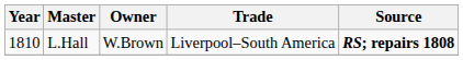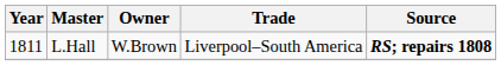 <table class=" wikitable">
 <tr>
 <th>Year</th>
 <th>Master</th>
 <th>Owner</th>
 <th>Trade</th>
 <th>Source</th>
 </tr>
 <tr>
-<td>1810</td>
+<td>1811</td>
 <td>L.Hall</td>
 <td>W.Brown</td>
 <td>Liverpool–South America</td>
 <td><strong><em>RS</em>; repairs 1808</strong></td>
 </tr>
 <tr>
 </tr>
 </table>
